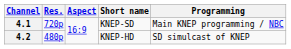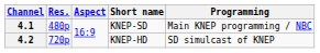 <table class="wikitable">
 <tr>
 <th><a href='#'>Channel</a></th>
 <th><a href='#'>Res.</a></th>
 <th><a href='#'>Aspect</a></th>
 <th>Short name</th>
 <th>Programming</th>
 </tr>
 <tr>
 <th scope = "row">4.1</th>
-<td><a href='#'>720p</a></td>
+<td><a href='#'>480p</a></td>
 <td rowspan="2"><a href='#'>16:9</a></td>
 <td>KNEP-SD</td>
 <td>Main KNEP programming / <a href='#'>NBC</a></td>
 </tr>
 <tr>
 <th scope = "row">4.2</th>
-<td><a href='#'>480p</a></td>
+<td><a href='#'>720p</a></td>
 <td>KNEP-HD</td>
 <td>SD simulcast of KNEP</td>
 </tr>
 </table>
